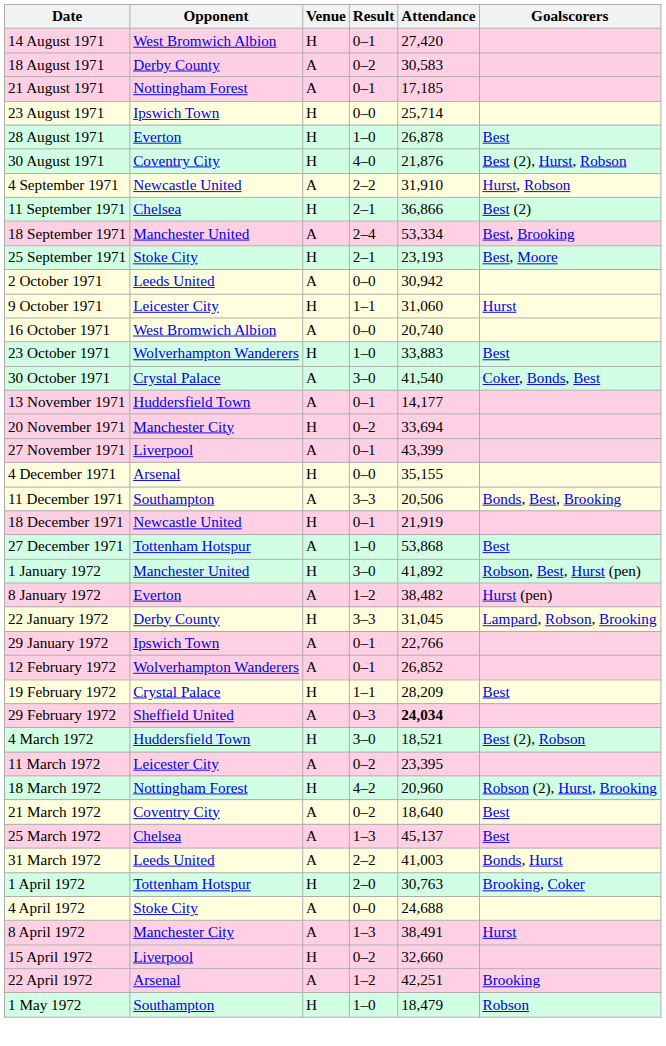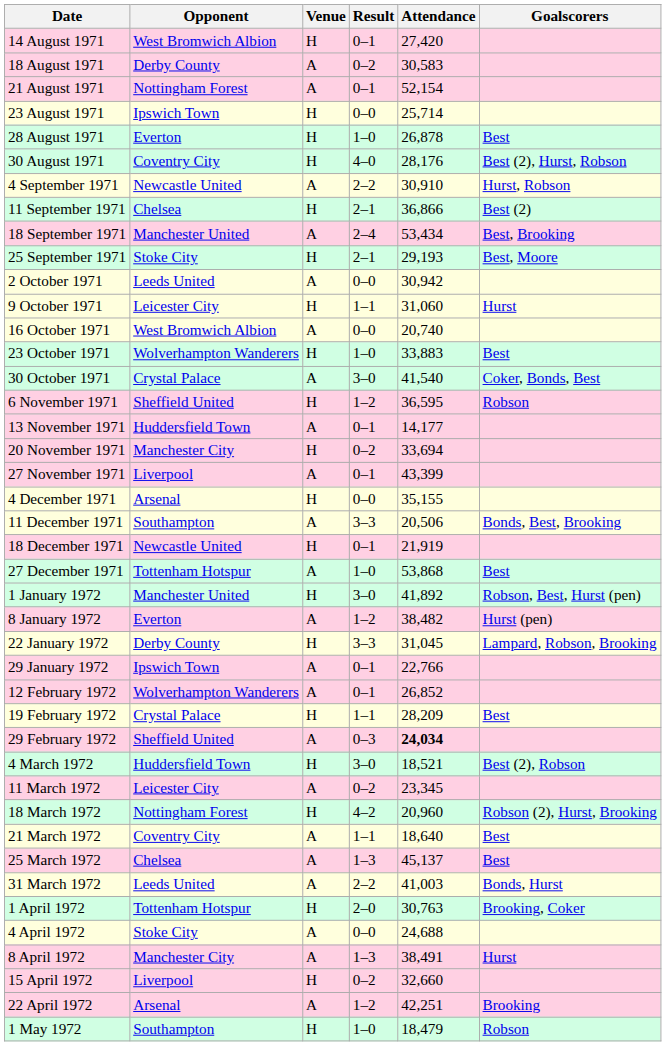 <table class="wikitable">
 <tr>
 <th>Date</th>
 <th>Opponent</th>
 <th>Venue</th>
 <th>Result</th>
 <th>Attendance</th>
 <th>Goalscorers</th>
 </tr>
 <tr style="background-color: #ffd0e3;">
 <td>14 August 1971</td>
 <td><a href='#'>West Bromwich Albion</a></td>
 <td>H</td>
 <td>0–1</td>
 <td>27,420</td>
 <td></td>
 </tr>
 <tr style="background-color: #ffd0e3;">
 <td>18 August 1971</td>
 <td><a href='#'>Derby County</a></td>
 <td>A</td>
 <td>0–2</td>
 <td>30,583</td>
 <td></td>
 </tr>
 <tr style="background-color: #ffd0e3;">
 <td>21 August 1971</td>
 <td><a href='#'>Nottingham Forest</a></td>
 <td>A</td>
 <td>0–1</td>
-<td>17,185</td>
+<td>52,154</td>
 <td></td>
 </tr>
 <tr style="background-color: #ffffdd;">
 <td>23 August 1971</td>
 <td><a href='#'>Ipswich Town</a></td>
 <td>H</td>
 <td>0–0</td>
 <td>25,714</td>
 <td></td>
 </tr>
 <tr style="background-color: #d0ffe3;">
 <td>28 August 1971</td>
 <td><a href='#'>Everton</a></td>
 <td>H</td>
 <td>1–0</td>
 <td>26,878</td>
 <td><a href='#'>Best</a></td>
 </tr>
 <tr style="background-color: #d0ffe3;">
 <td>30 August 1971</td>
 <td><a href='#'>Coventry City</a></td>
 <td>H</td>
 <td>4–0</td>
-<td>21,876</td>
+<td>28,176</td>
 <td><a href='#'>Best</a> (2), <a href='#'>Hurst</a>, <a href='#'>Robson</a></td>
 </tr>
 <tr style="background-color: #ffffdd;">
 <td>4 September 1971</td>
 <td><a href='#'>Newcastle United</a></td>
 <td>A</td>
 <td>2–2</td>
-<td>31,910</td>
+<td>30,910</td>
 <td><a href='#'>Hurst</a>, <a href='#'>Robson</a></td>
 </tr>
 <tr style="background-color: #d0ffe3;">
 <td>11 September 1971</td>
 <td><a href='#'>Chelsea</a></td>
 <td>H</td>
 <td>2–1</td>
 <td>36,866</td>
 <td><a href='#'>Best</a> (2)</td>
 </tr>
 <tr style="background-color: #ffd0e3;">
 <td>18 September 1971</td>
 <td><a href='#'>Manchester United</a></td>
 <td>A</td>
 <td>2–4</td>
-<td>53,334</td>
+<td>53,434</td>
 <td><a href='#'>Best</a>, <a href='#'>Brooking</a></td>
 </tr>
 <tr style="background-color: #d0ffe3;">
 <td>25 September 1971</td>
 <td><a href='#'>Stoke City</a></td>
 <td>H</td>
 <td>2–1</td>
-<td>23,193</td>
+<td>29,193</td>
 <td><a href='#'>Best</a>, <a href='#'>Moore</a></td>
 </tr>
 <tr style="background-color: #ffffdd;">
 <td>2 October 1971</td>
 <td><a href='#'>Leeds United</a></td>
 <td>A</td>
 <td>0–0</td>
 <td>30,942</td>
 <td></td>
 </tr>
 <tr style="background-color: #ffffdd;">
 <td>9 October 1971</td>
 <td><a href='#'>Leicester City</a></td>
 <td>H</td>
 <td>1–1</td>
 <td>31,060</td>
 <td><a href='#'>Hurst</a></td>
 </tr>
 <tr style="background-color: #ffffdd;">
 <td>16 October 1971</td>
 <td><a href='#'>West Bromwich Albion</a></td>
 <td>A</td>
 <td>0–0</td>
 <td>20,740</td>
 <td></td>
 </tr>
 <tr style="background-color: #d0ffe3;">
 <td>23 October 1971</td>
 <td><a href='#'>Wolverhampton Wanderers</a></td>
 <td>H</td>
 <td>1–0</td>
 <td>33,883</td>
 <td><a href='#'>Best</a></td>
 </tr>
 <tr style="background-color: #d0ffe3;">
 <td>30 October 1971</td>
 <td><a href='#'>Crystal Palace</a></td>
 <td>A</td>
 <td>3–0</td>
 <td>41,540</td>
 <td><a href='#'>Coker</a>, <a href='#'>Bonds</a>, <a href='#'>Best</a></td>
+</tr>
+<tr style="background-color: #ffd0e3;">
+<td>6 November 1971</td>
+<td><a href='#'>Sheffield United</a></td>
+<td>H</td>
+<td>1–2</td>
+<td>36,595</td>
+<td><a href='#'>Robson</a></td>
 </tr>
 <tr style="background-color: #ffd0e3;">
 <td>13 November 1971</td>
 <td><a href='#'>Huddersfield Town</a></td>
 <td>A</td>
 <td>0–1</td>
 <td>14,177</td>
 <td></td>
 </tr>
 <tr style="background-color: #ffd0e3;">
 <td>20 November 1971</td>
 <td><a href='#'>Manchester City</a></td>
 <td>H</td>
 <td>0–2</td>
 <td>33,694</td>
 <td></td>
 </tr>
 <tr style="background-color: #ffd0e3;">
 <td>27 November 1971</td>
 <td><a href='#'>Liverpool</a></td>
 <td>A</td>
 <td>0–1</td>
 <td>43,399</td>
 <td></td>
 </tr>
 <tr style="background-color: #ffffdd;">
 <td>4 December 1971</td>
 <td><a href='#'>Arsenal</a></td>
 <td>H</td>
 <td>0–0</td>
 <td>35,155</td>
 <td></td>
 </tr>
 <tr style="background-color: #ffffdd;">
 <td>11 December 1971</td>
 <td><a href='#'>Southampton</a></td>
 <td>A</td>
 <td>3–3</td>
 <td>20,506</td>
 <td><a href='#'>Bonds</a>, <a href='#'>Best</a>, <a href='#'>Brooking</a></td>
 </tr>
 <tr style="background-color: #ffd0e3;">
 <td>18 December 1971</td>
 <td><a href='#'>Newcastle United</a></td>
 <td>H</td>
 <td>0–1</td>
 <td>21,919</td>
 <td></td>
 </tr>
 <tr style="background-color: #d0ffe3;">
 <td>27 December 1971</td>
 <td><a href='#'>Tottenham Hotspur</a></td>
 <td>A</td>
 <td>1–0</td>
 <td>53,868</td>
 <td><a href='#'>Best</a></td>
 </tr>
 <tr style="background-color: #d0ffe3;">
 <td>1 January 1972</td>
 <td><a href='#'>Manchester United</a></td>
 <td>H</td>
 <td>3–0</td>
 <td>41,892</td>
 <td><a href='#'>Robson</a>, <a href='#'>Best</a>, <a href='#'>Hurst</a> (pen)</td>
 </tr>
 <tr style="background-color: #ffd0e3;">
 <td>8 January 1972</td>
 <td><a href='#'>Everton</a></td>
 <td>A</td>
 <td>1–2</td>
 <td>38,482</td>
 <td><a href='#'>Hurst</a> (pen)</td>
 </tr>
 <tr style="background-color: #ffffdd;">
 <td>22 January 1972</td>
 <td><a href='#'>Derby County</a></td>
 <td>H</td>
 <td>3–3</td>
 <td>31,045</td>
 <td><a href='#'>Lampard</a>, <a href='#'>Robson</a>, <a href='#'>Brooking</a></td>
 </tr>
 <tr style="background-color: #ffd0e3;">
 <td>29 January 1972</td>
 <td><a href='#'>Ipswich Town</a></td>
 <td>A</td>
 <td>0–1</td>
 <td>22,766</td>
 <td></td>
 </tr>
 <tr style="background-color: #ffd0e3;">
 <td>12 February 1972</td>
 <td><a href='#'>Wolverhampton Wanderers</a></td>
 <td>A</td>
 <td>0–1</td>
 <td>26,852</td>
 <td></td>
 </tr>
 <tr style="background-color: #ffffdd;">
 <td>19 February 1972</td>
 <td><a href='#'>Crystal Palace</a></td>
 <td>H</td>
 <td>1–1</td>
 <td>28,209</td>
 <td><a href='#'>Best</a></td>
 </tr>
 <tr style="background-color: #ffd0e3;">
 <td>29 February 1972</td>
 <td><a href='#'>Sheffield United</a></td>
 <td>A</td>
 <td>0–3</td>
 <td><strong>24,034</strong></td>
 <td></td>
 </tr>
 <tr style="background-color: #d0ffe3;">
 <td>4 March 1972</td>
 <td><a href='#'>Huddersfield Town</a></td>
 <td>H</td>
 <td>3–0</td>
 <td>18,521</td>
 <td><a href='#'>Best</a> (2), <a href='#'>Robson</a></td>
 </tr>
 <tr style="background-color: #ffd0e3;">
 <td>11 March 1972</td>
 <td><a href='#'>Leicester City</a></td>
 <td>A</td>
 <td>0–2</td>
-<td>23,395</td>
+<td>23,345</td>
 <td></td>
 </tr>
 <tr style="background-color: #d0ffe3;">
 <td>18 March 1972</td>
 <td><a href='#'>Nottingham Forest</a></td>
 <td>H</td>
 <td>4–2</td>
 <td>20,960</td>
 <td><a href='#'>Robson</a> (2), <a href='#'>Hurst</a>, <a href='#'>Brooking</a></td>
 </tr>
 <tr style="background-color: #ffffdd;">
 <td>21 March 1972</td>
 <td><a href='#'>Coventry City</a></td>
 <td>A</td>
-<td>0–2</td>
+<td>1–1</td>
 <td>18,640</td>
 <td><a href='#'>Best</a></td>
 </tr>
 <tr style="background-color: #ffd0e3;">
 <td>25 March 1972</td>
 <td><a href='#'>Chelsea</a></td>
 <td>A</td>
 <td>1–3</td>
 <td>45,137</td>
 <td><a href='#'>Best</a></td>
 </tr>
 <tr style="background-color: #ffffdd;">
 <td>31 March 1972</td>
 <td><a href='#'>Leeds United</a></td>
 <td>A</td>
 <td>2–2</td>
 <td>41,003</td>
 <td><a href='#'>Bonds</a>, <a href='#'>Hurst</a></td>
 </tr>
 <tr style="background-color: #d0ffe3;">
 <td>1 April 1972</td>
 <td><a href='#'>Tottenham Hotspur</a></td>
 <td>H</td>
 <td>2–0</td>
 <td>30,763</td>
 <td><a href='#'>Brooking</a>, <a href='#'>Coker</a></td>
 </tr>
 <tr style="background-color: #ffffdd;">
 <td>4 April 1972</td>
 <td><a href='#'>Stoke City</a></td>
 <td>A</td>
 <td>0–0</td>
 <td>24,688</td>
 <td></td>
 </tr>
 <tr style="background-color: #ffd0e3;">
 <td>8 April 1972</td>
 <td><a href='#'>Manchester City</a></td>
 <td>A</td>
 <td>1–3</td>
 <td>38,491</td>
 <td><a href='#'>Hurst</a></td>
 </tr>
 <tr style="background-color: #ffd0e3;">
 <td>15 April 1972</td>
 <td><a href='#'>Liverpool</a></td>
 <td>H</td>
 <td>0–2</td>
 <td>32,660</td>
 <td></td>
 </tr>
 <tr style="background-color: #ffd0e3;">
 <td>22 April 1972</td>
 <td><a href='#'>Arsenal</a></td>
 <td>A</td>
 <td>1–2</td>
 <td>42,251</td>
 <td><a href='#'>Brooking</a></td>
 </tr>
 <tr style="background-color: #d0ffe3;">
 <td>1 May 1972</td>
 <td><a href='#'>Southampton</a></td>
 <td>H</td>
 <td>1–0</td>
 <td>18,479</td>
 <td><a href='#'>Robson</a></td>
 </tr>
 </table>
